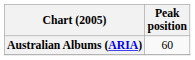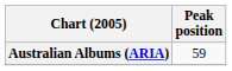 <table class="wikitable sortable plainrowheaders" style="text-align:center">
 <tr>
 <th scope="col">Chart (2005)</th>
 <th scope="col">Peak<br>position</th>
 </tr>
 <tr>
 <th scope="row">Australian Albums (<a href='#'>ARIA</a>)</th>
-<td>60</td>
+<td>59</td>
 </tr>
 <tr>
 </tr>
 <tr>
 </tr>
 <tr>
 </tr>
 <tr>
 </tr>
 <tr>
 </tr>
 <tr>
 </tr>
 <tr>
 </tr>
 <tr>
 </tr>
 <tr>
 </tr>
 <tr>
 </tr>
 <tr>
 </tr>
 <tr>
 </tr>
 <tr>
 </tr>
 <tr>
 </tr>
 <tr>
 </tr>
 <tr>
 </tr>
 <tr>
 </tr>
 <tr>
 </tr>
 <tr>
 </tr>
 </table>
